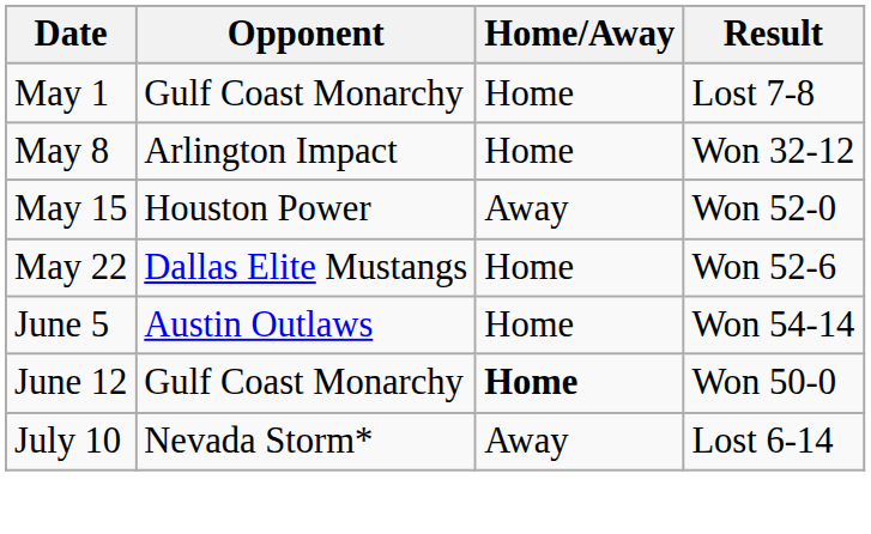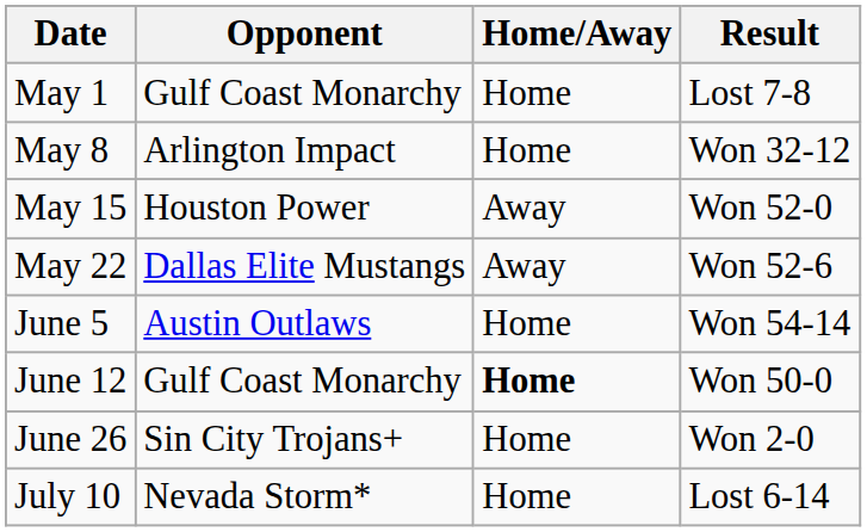 <table class="wikitable">
 <tr>
 <th>Date</th>
 <th>Opponent</th>
 <th>Home/Away</th>
 <th>Result</th>
 </tr>
 <tr>
 <td>May 1</td>
 <td>Gulf Coast Monarchy</td>
 <td>Home</td>
 <td>Lost 7-8</td>
 </tr>
 <tr>
 <td>May 8</td>
 <td>Arlington Impact</td>
 <td>Home</td>
 <td>Won 32-12</td>
 </tr>
 <tr>
 <td>May 15</td>
 <td>Houston Power</td>
 <td>Away</td>
 <td>Won 52-0</td>
 </tr>
 <tr>
 <td>May 22</td>
 <td><a href='#'>Dallas Elite</a> Mustangs</td>
-<td>Home</td>
+<td>Away</td>
 <td>Won 52-6</td>
 </tr>
 <tr>
 <td>June 5</td>
 <td><a href='#'>Austin Outlaws</a></td>
 <td>Home</td>
 <td>Won 54-14</td>
 </tr>
 <tr>
 <td>June 12</td>
 <td>Gulf Coast Monarchy</td>
 <td><strong>Home</strong></td>
 <td>Won 50-0</td>
 </tr>
 <tr>
+<td>June 26</td>
+<td>Sin City Trojans+</td>
+<td>Home</td>
+<td>Won 2-0</td>
+</tr>
+<tr>
 <td>July 10</td>
 <td>Nevada Storm*</td>
-<td>Away</td>
+<td>Home</td>
 <td>Lost 6-14</td>
 </tr>
 </table>
